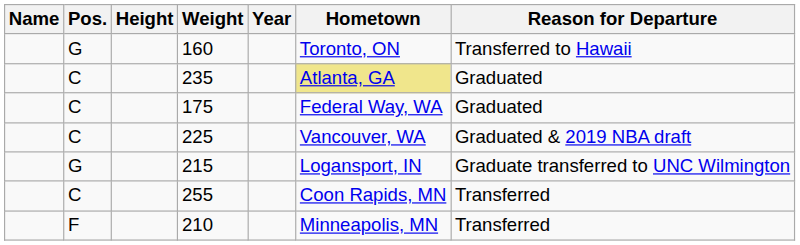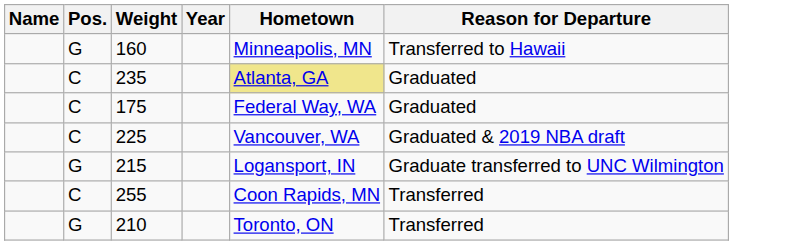 <table class="wikitable sortable" style="font-size:100%;" border="1">
 <tr>
 <th>Name</th>
 <th>Pos.</th>
-<th>Height</th>
 <th>Weight</th>
 <th>Year</th>
 <th>Hometown</th>
 <th ! class="unsortable">Reason for Departure</th>
 </tr>
 <tr>
 <td></td>
 <td>G</td>
-<td></td>
 <td>160</td>
 <td></td>
-<td><a href='#'>Toronto, ON</a></td>
+<td><a href='#'>Minneapolis, MN</a></td>
 <td>Transferred to <a href='#'>Hawaii</a></td>
 </tr>
 <tr>
 <td></td>
 <td>C</td>
-<td></td>
 <td>235</td>
 <td></td>
 <td style="background: khaki;"><a href='#'>Atlanta, GA</a></td>
 <td>Graduated</td>
 </tr>
 <tr>
 <td></td>
 <td>C</td>
-<td></td>
 <td>175</td>
 <td></td>
 <td><a href='#'>Federal Way, WA</a></td>
 <td>Graduated</td>
 </tr>
 <tr>
 <td></td>
 <td>C</td>
-<td></td>
 <td>225</td>
 <td></td>
 <td><a href='#'>Vancouver, WA</a></td>
 <td>Graduated & <a href='#'>2019 NBA draft</a></td>
 </tr>
 <tr>
 <td></td>
 <td>G</td>
-<td></td>
 <td>215</td>
 <td></td>
 <td><a href='#'>Logansport, IN</a></td>
 <td>Graduate transferred to <a href='#'>UNC Wilmington</a></td>
 </tr>
 <tr>
 <td></td>
 <td>C</td>
-<td></td>
 <td>255</td>
 <td></td>
 <td><a href='#'>Coon Rapids, MN</a></td>
 <td>Transferred</td>
 </tr>
 <tr>
 <td></td>
-<td>F</td>
-<td></td>
+<td>G</td>
 <td>210</td>
 <td></td>
-<td><a href='#'>Minneapolis, MN</a></td>
+<td><a href='#'>Toronto, ON</a></td>
 <td>Transferred</td>
 </tr>
 </table>
